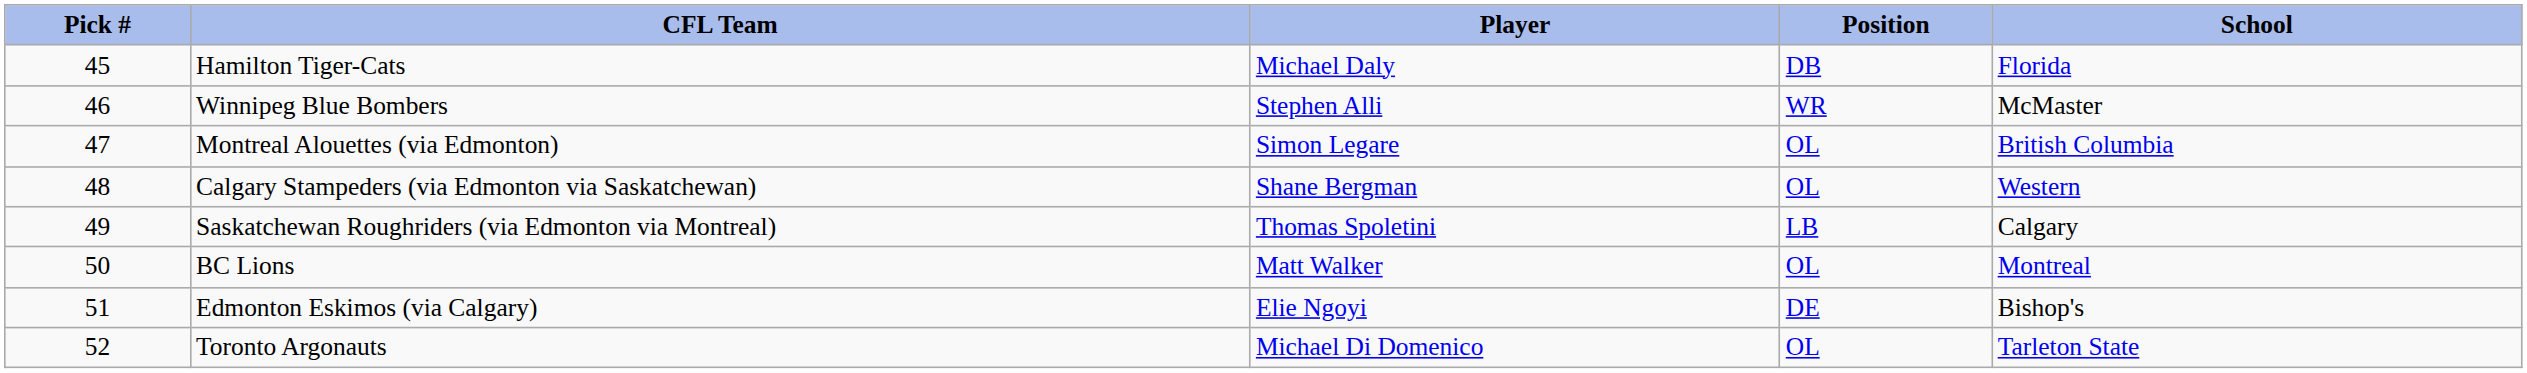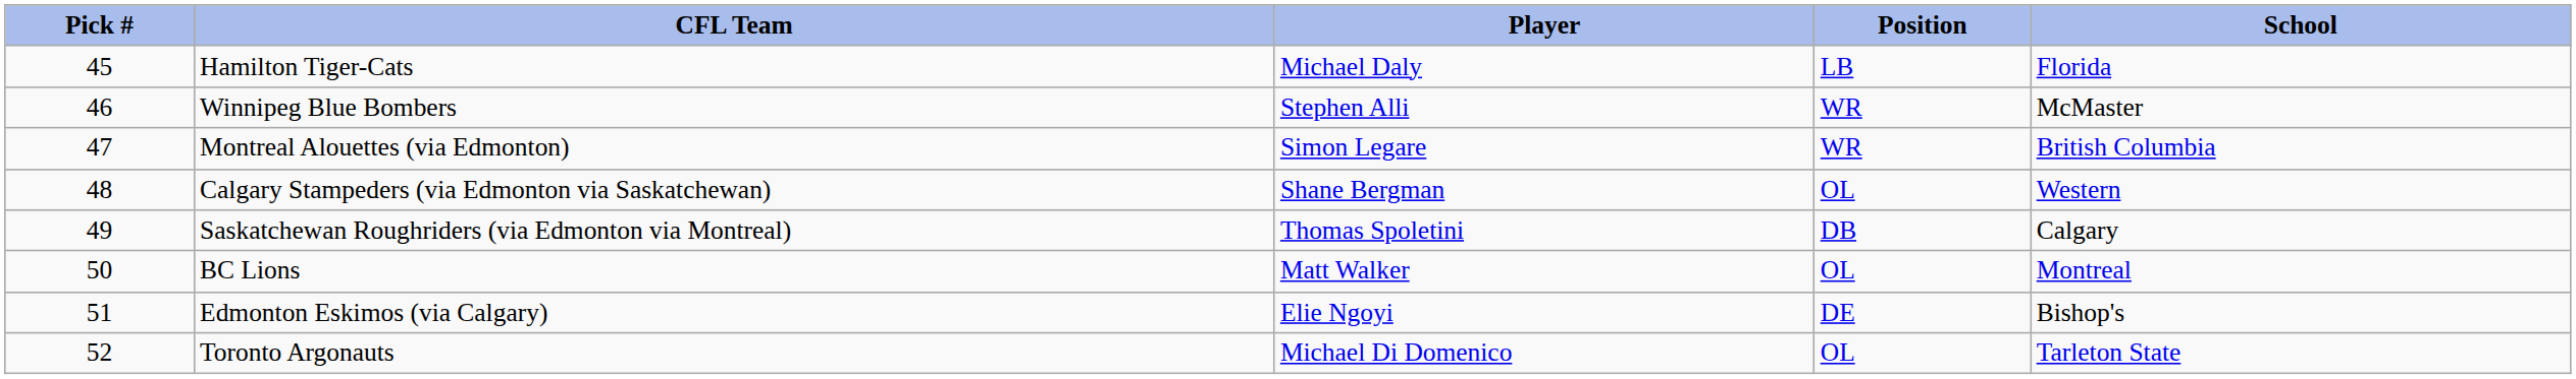 <table class="wikitable" style="width: 100%">
 <tr>
 <th style="background:#A8BDEC;" width=7%>Pick #</th>
 <th width=40% style="background:#A8BDEC;">CFL Team</th>
 <th width=20% style="background:#A8BDEC;">Player</th>
 <th width=8% style="background:#A8BDEC;">Position</th>
 <th width=20% style="background:#A8BDEC;">School</th>
 </tr>
 <tr>
 <td align=center>45</td>
 <td>Hamilton Tiger-Cats</td>
 <td><a href='#'>Michael Daly</a></td>
-<td><a href='#'>DB</a></td>
+<td><a href='#'>LB</a></td>
 <td><a href='#'>Florida</a></td>
 </tr>
 <tr>
 <td align=center>46</td>
 <td>Winnipeg Blue Bombers</td>
 <td><a href='#'>Stephen Alli</a></td>
 <td><a href='#'>WR</a></td>
 <td>McMaster</td>
 </tr>
 <tr>
 <td align=center>47</td>
 <td>Montreal Alouettes (via Edmonton)</td>
 <td><a href='#'>Simon Legare</a></td>
-<td><a href='#'>OL</a></td>
+<td><a href='#'>WR</a></td>
 <td><a href='#'>British Columbia</a></td>
 </tr>
 <tr>
 <td align=center>48</td>
 <td>Calgary Stampeders (via Edmonton via Saskatchewan)</td>
 <td><a href='#'>Shane Bergman</a></td>
 <td><a href='#'>OL</a></td>
 <td><a href='#'>Western</a></td>
 </tr>
 <tr>
 <td align=center>49</td>
 <td>Saskatchewan Roughriders (via Edmonton via Montreal)</td>
 <td><a href='#'>Thomas Spoletini</a></td>
-<td><a href='#'>LB</a></td>
+<td><a href='#'>DB</a></td>
 <td>Calgary</td>
 </tr>
 <tr>
 <td align=center>50</td>
 <td>BC Lions</td>
 <td><a href='#'>Matt Walker</a></td>
 <td><a href='#'>OL</a></td>
 <td><a href='#'>Montreal</a></td>
 </tr>
 <tr>
 <td align=center>51</td>
 <td>Edmonton Eskimos (via Calgary)</td>
 <td><a href='#'>Elie Ngoyi</a></td>
 <td><a href='#'>DE</a></td>
 <td>Bishop's</td>
 </tr>
 <tr>
 <td align=center>52</td>
 <td>Toronto Argonauts</td>
 <td><a href='#'>Michael Di Domenico</a></td>
 <td><a href='#'>OL</a></td>
 <td><a href='#'>Tarleton State</a></td>
 </tr>
 </table>
